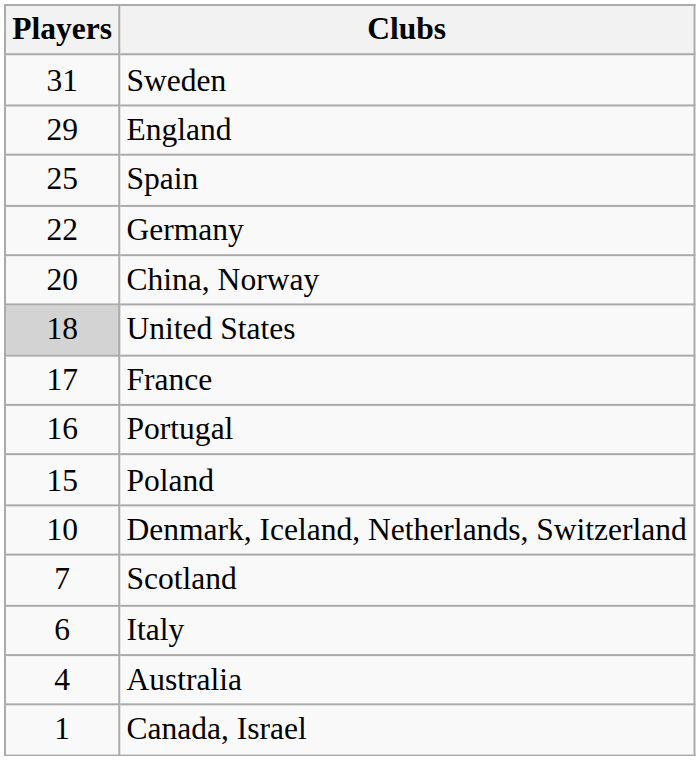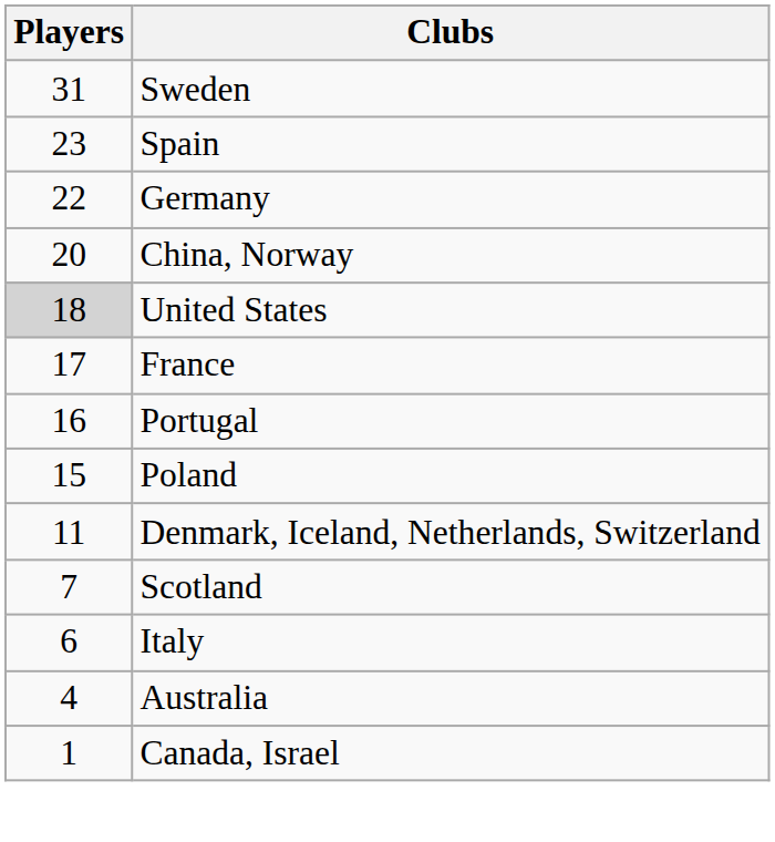 <table class="wikitable">
 <tr>
 <th>Players</th>
 <th>Clubs</th>
 </tr>
 <tr>
 <td align="center">31</td>
 <td> Sweden</td>
 </tr>
 <tr>
-<td align="center">29</td>
-<td> England</td>
-</tr>
-<tr>
-<td align="center">25</td>
+<td align="center">23</td>
 <td> Spain</td>
 </tr>
 <tr>
 <td align="center">22</td>
 <td> Germany</td>
 </tr>
 <tr>
 <td align="center">20</td>
 <td> China,  Norway</td>
 </tr>
 <tr>
 <td align="center" style="background: lightgrey;">18</td>
 <td> United States</td>
 </tr>
 <tr>
 <td align="center">17</td>
 <td> France</td>
 </tr>
 <tr>
 <td align="center">16</td>
 <td> Portugal</td>
 </tr>
 <tr>
 <td align="center">15</td>
 <td> Poland</td>
 </tr>
 <tr>
-<td align="center">10</td>
+<td align="center">11</td>
 <td> Denmark,  Iceland,  Netherlands,  Switzerland</td>
 </tr>
 <tr>
 <td align="center">7</td>
 <td> Scotland</td>
 </tr>
 <tr>
 <td align="center">6</td>
 <td> Italy</td>
 </tr>
 <tr>
 <td align="center">4</td>
 <td> Australia</td>
 </tr>
 <tr>
 <td align="center">1</td>
 <td> Canada,  Israel</td>
 </tr>
 </table>
